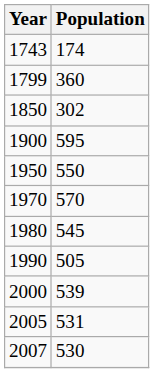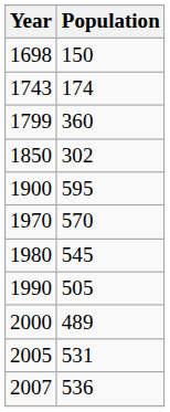 <table class="wikitable">
 <tr>
 <th>Year</th>
 <th>Population</th>
+</tr>
+<tr>
+<td>1698</td>
+<td> 150</td>
 </tr>
 <tr>
 <td>1743</td>
 <td>174</td>
 </tr>
 <tr>
 <td>1799</td>
 <td>360</td>
 </tr>
 <tr>
 <td>1850</td>
 <td>302</td>
 </tr>
 <tr>
 <td>1900</td>
 <td>595</td>
 </tr>
 <tr>
-<td>1950</td>
-<td>550</td>
-</tr>
-<tr>
 <td>1970</td>
 <td>570</td>
 </tr>
 <tr>
 <td>1980</td>
 <td>545</td>
 </tr>
 <tr>
 <td>1990</td>
 <td>505</td>
 </tr>
 <tr>
 <td>2000</td>
-<td>539</td>
+<td>489</td>
 </tr>
 <tr>
 <td>2005</td>
 <td>531</td>
 </tr>
 <tr>
 <td>2007</td>
-<td>530</td>
+<td>536</td>
 </tr>
 <tr>
 </tr>
 </table>
